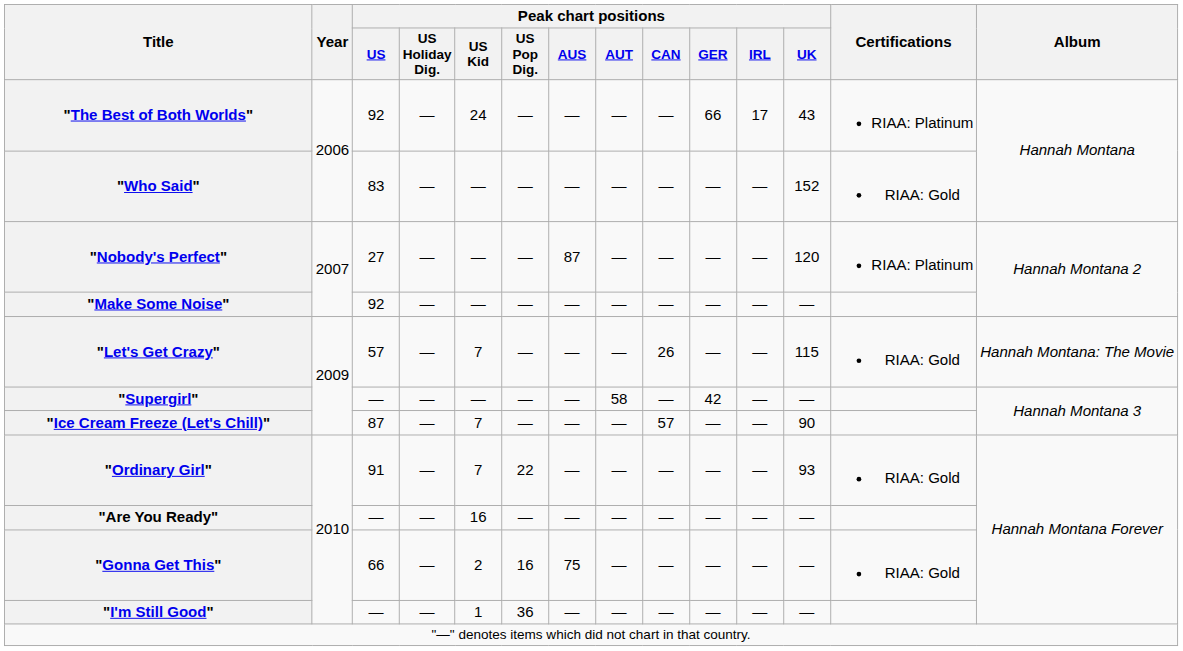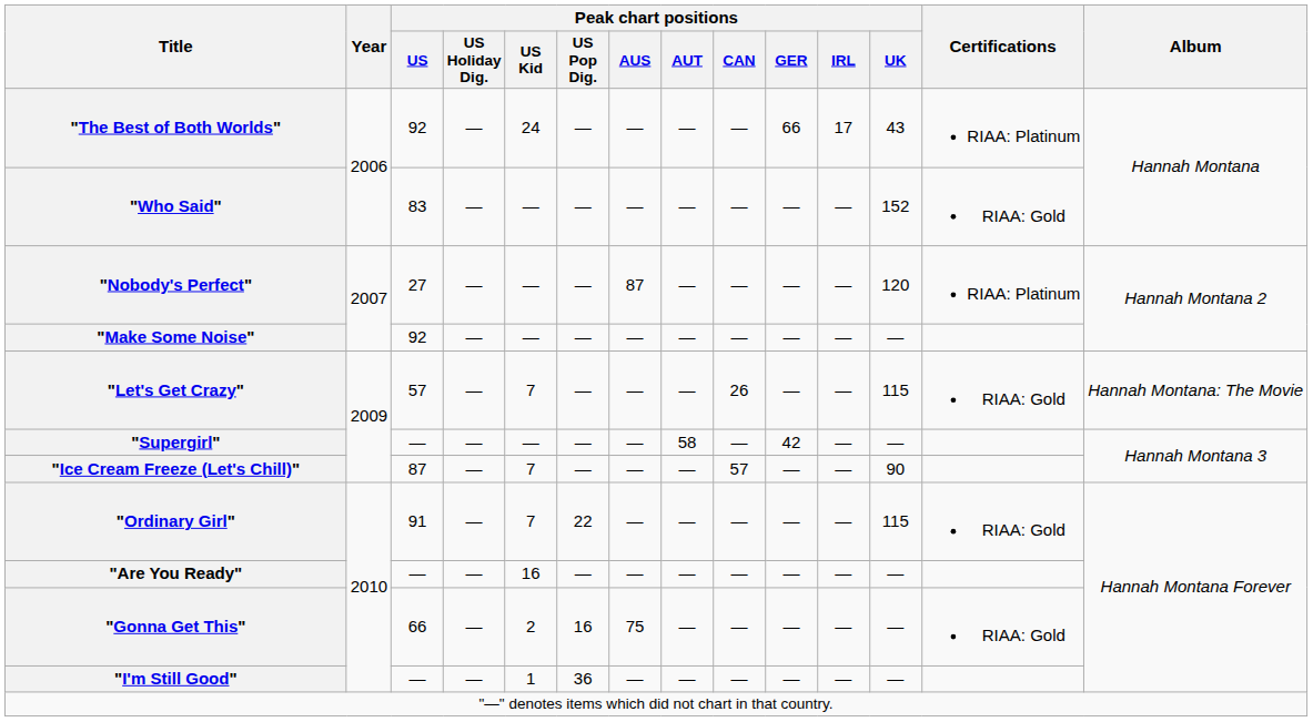 <table class="wikitable plainrowheaders" style="text-align:center;">
 <tr>
 <th scope="col" rowspan="2" style="width:20em;">Title</th>
 <th scope="col" rowspan="2">Year</th>
 <th scope="col" colspan="10">Peak chart positions</th>
 <th scope="col" rowspan="2">Certifications</th>
 <th scope="col" rowspan="2">Album</th>
 </tr>
 <tr>
 <th scope="col" style="width:3em;font-size:90%;"><a href='#'>US</a><br></th>
 <th scope="col" style="width:3em;font-size:90%;">US<br>Holiday Dig.<br></th>
 <th scope="col" style="width:3em;font-size:90%;">US<br>Kid<br></th>
 <th scope="col" style="width:3em;font-size:90%;">US<br>Pop Dig.<br></th>
 <th scope="col" style="width:3em;font-size:90%;"><a href='#'>AUS</a><br></th>
 <th scope="col" style="width:3em;font-size:90%;"><a href='#'>AUT</a><br></th>
 <th scope="col" style="width:3em;font-size:90%;"><a href='#'>CAN</a><br></th>
 <th scope="col" style="width:3em;font-size:90%;"><a href='#'>GER</a><br></th>
 <th scope="col" style="width:3em;font-size:90%;"><a href='#'>IRL</a><br></th>
 <th scope="col" style="width:3em;font-size:90%;"><a href='#'>UK</a><br></th>
 </tr>
 <tr>
 <th scope="row">"<a href='#'>The Best of Both Worlds</a>"</th>
 <td rowspan="2">2006</td>
 <td>92</td>
 <td>—</td>
 <td>24</td>
 <td>—</td>
 <td>—</td>
 <td>—</td>
 <td>—</td>
 <td>66</td>
 <td>17</td>
 <td>43</td>
 <td><br><ul><li>RIAA: Platinum</li></ul></td>
 <td rowspan="2"><em>Hannah Montana</em></td>
 </tr>
 <tr>
 <th scope="row">"<a href='#'>Who Said</a>"</th>
 <td>83</td>
 <td>—</td>
 <td>—</td>
 <td>—</td>
 <td>—</td>
 <td>—</td>
 <td>—</td>
 <td>—</td>
 <td>—</td>
 <td>152</td>
 <td><br><ul><li>RIAA: Gold</li></ul></td>
 </tr>
 <tr>
 <th scope="row">"<a href='#'>Nobody's Perfect</a>"</th>
 <td rowspan="2">2007</td>
 <td>27</td>
 <td>—</td>
 <td>—</td>
 <td>—</td>
 <td>87</td>
 <td>—</td>
 <td>—</td>
 <td>—</td>
 <td>—</td>
 <td>120</td>
 <td><br><ul><li>RIAA: Platinum</li></ul></td>
 <td rowspan="2"><em>Hannah Montana 2</em></td>
 </tr>
 <tr>
 <th scope="row">"<a href='#'>Make Some Noise</a>"</th>
 <td>92</td>
 <td>—</td>
 <td>—</td>
 <td>—</td>
 <td>—</td>
 <td>—</td>
 <td>—</td>
 <td>—</td>
 <td>—</td>
 <td>—</td>
 <td></td>
 </tr>
 <tr>
 <th scope="row">"<a href='#'>Let's Get Crazy</a>"</th>
 <td rowspan="3">2009</td>
 <td>57</td>
 <td>—</td>
 <td>7</td>
 <td>—</td>
 <td>—</td>
 <td>—</td>
 <td>26</td>
 <td>—</td>
 <td>—</td>
 <td>115</td>
 <td><br><ul><li>RIAA: Gold</li></ul></td>
 <td><em>Hannah Montana: The Movie</em></td>
 </tr>
 <tr>
 <th scope="row">"<a href='#'>Supergirl</a>"</th>
 <td>—</td>
 <td>—</td>
 <td>—</td>
 <td>—</td>
 <td>—</td>
 <td>58</td>
 <td>—</td>
 <td>42</td>
 <td>—</td>
 <td>—</td>
 <td></td>
 <td rowspan="2"><em>Hannah Montana 3</em></td>
 </tr>
 <tr>
 <th scope="row">"<a href='#'>Ice Cream Freeze (Let's Chill)</a>"</th>
 <td>87</td>
 <td>—</td>
 <td>7</td>
 <td>—</td>
 <td>—</td>
 <td>—</td>
 <td>57</td>
 <td>—</td>
 <td>—</td>
 <td>90</td>
 <td></td>
 </tr>
 <tr>
 <th scope="row">"<a href='#'>Ordinary Girl</a>"</th>
 <td rowspan="4">2010</td>
 <td>91</td>
 <td>—</td>
 <td>7</td>
 <td>22</td>
 <td>—</td>
 <td>—</td>
 <td>—</td>
 <td>—</td>
 <td>—</td>
-<td>93</td>
+<td>115</td>
 <td><br><ul><li>RIAA: Gold</li></ul></td>
 <td rowspan="4"><em>Hannah Montana Forever</em></td>
 </tr>
 <tr>
 <th scope="row">"Are You Ready"</th>
 <td>—</td>
 <td>—</td>
 <td>16</td>
 <td>—</td>
 <td>—</td>
 <td>—</td>
 <td>—</td>
 <td>—</td>
 <td>—</td>
 <td>—</td>
 <td></td>
 </tr>
 <tr>
 <th scope="row">"<a href='#'>Gonna Get This</a>"<br></th>
 <td>66</td>
 <td>—</td>
 <td>2</td>
 <td>16</td>
 <td>75</td>
 <td>—</td>
 <td>—</td>
 <td>—</td>
 <td>—</td>
 <td>—</td>
 <td><br><ul><li>RIAA: Gold</li></ul></td>
 </tr>
 <tr>
 <th scope="row">"<a href='#'>I'm Still Good</a>"</th>
 <td>—</td>
 <td>—</td>
 <td>1</td>
 <td>36</td>
 <td>—</td>
 <td>—</td>
 <td>—</td>
 <td>—</td>
 <td>—</td>
 <td>—</td>
 <td></td>
 </tr>
 <tr>
 <td colspan="14" style="text-align:center; font-size:90%;">"—" denotes items which did not chart in that country.</td>
 </tr>
 </table>
